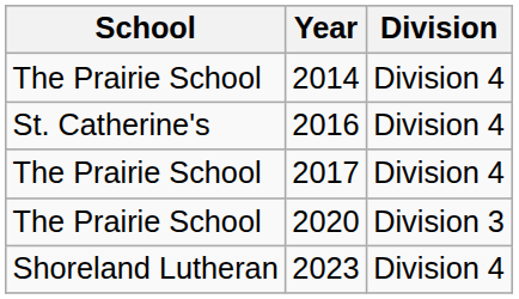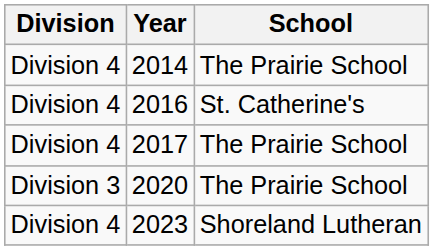 <table class="wikitable">
 <tr>
+<th>Division</th>
+<th>Year</th>
 <th>School</th>
-<th>Year</th>
-<th>Division</th>
 </tr>
 <tr>
+<td>Division 4</td>
+<td>2014</td>
 <td>The Prairie School</td>
-<td>2014</td>
-<td>Division 4</td>
 </tr>
 <tr>
+<td>Division 4</td>
+<td>2016</td>
 <td>St. Catherine's</td>
-<td>2016</td>
-<td>Division 4</td>
 </tr>
 <tr>
+<td>Division 4</td>
+<td>2017</td>
 <td>The Prairie School</td>
-<td>2017</td>
-<td>Division 4</td>
 </tr>
 <tr>
+<td>Division 3</td>
+<td>2020</td>
 <td>The Prairie School</td>
-<td>2020</td>
-<td>Division 3</td>
 </tr>
 <tr>
+<td>Division 4</td>
+<td>2023</td>
 <td>Shoreland Lutheran</td>
-<td>2023</td>
-<td>Division 4</td>
 </tr>
 </table>
